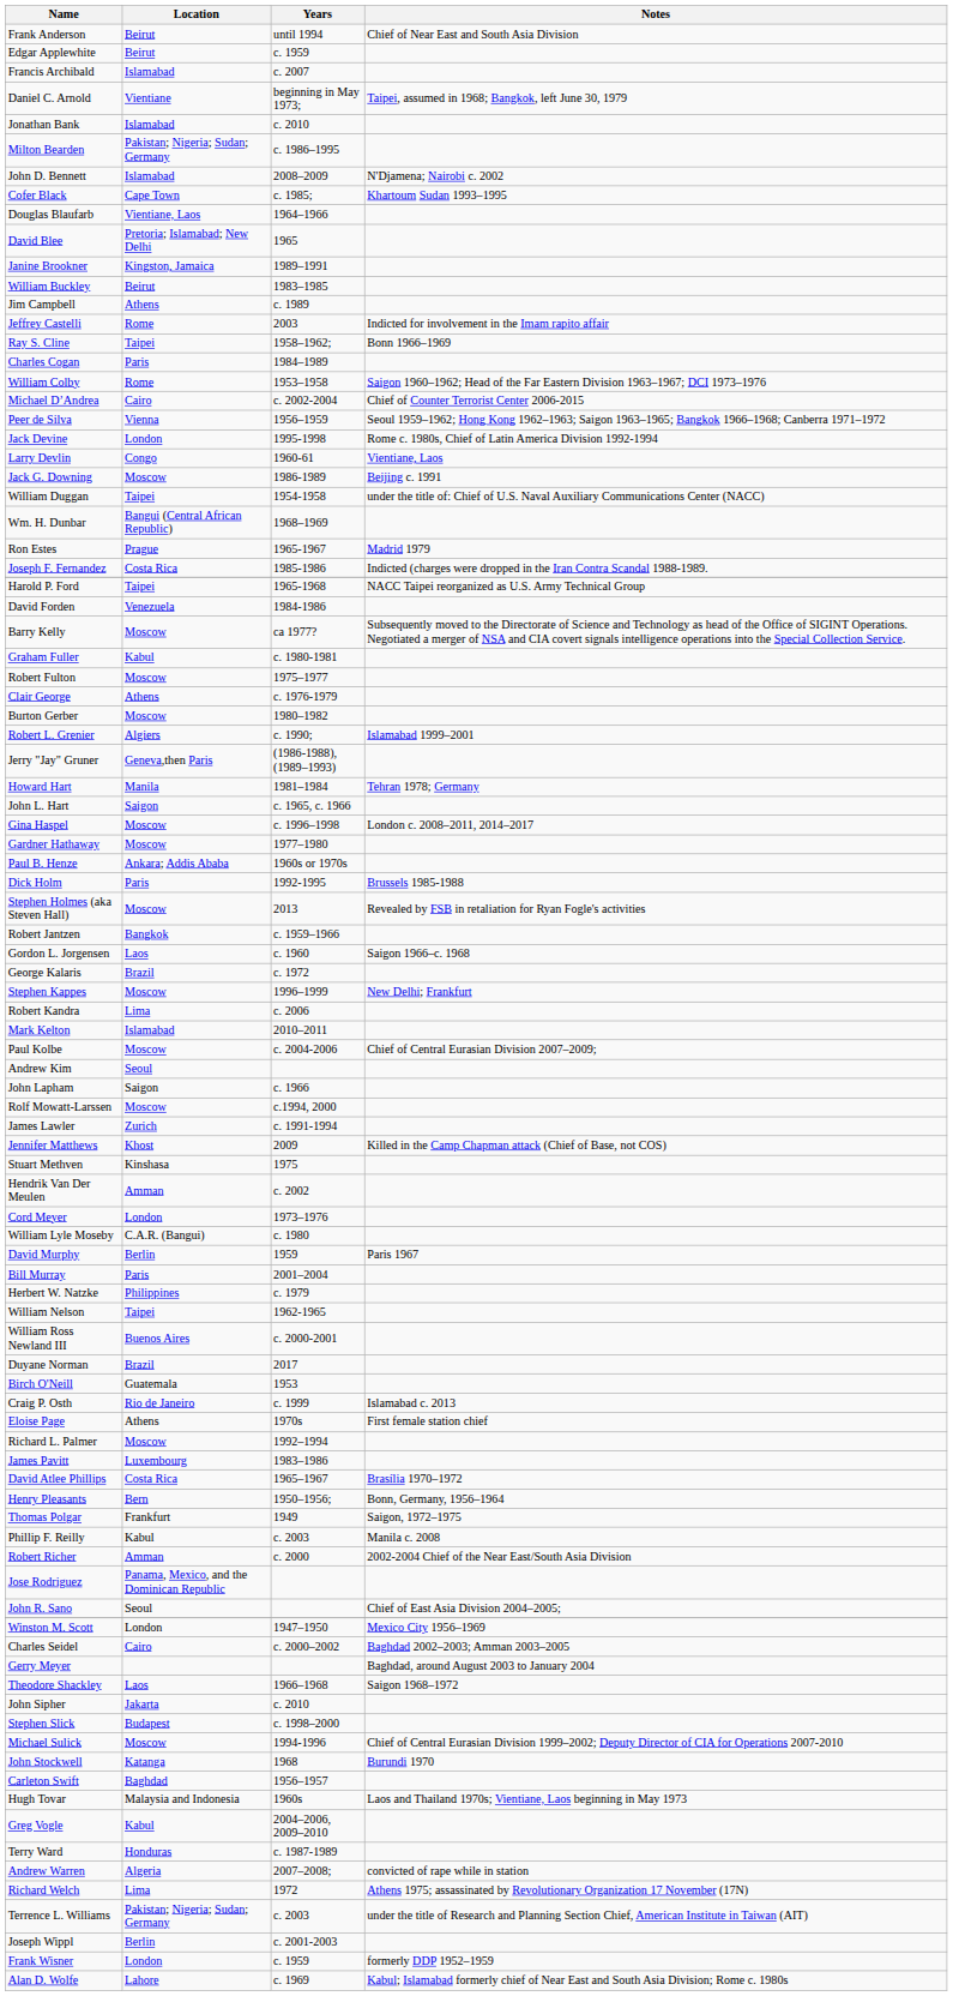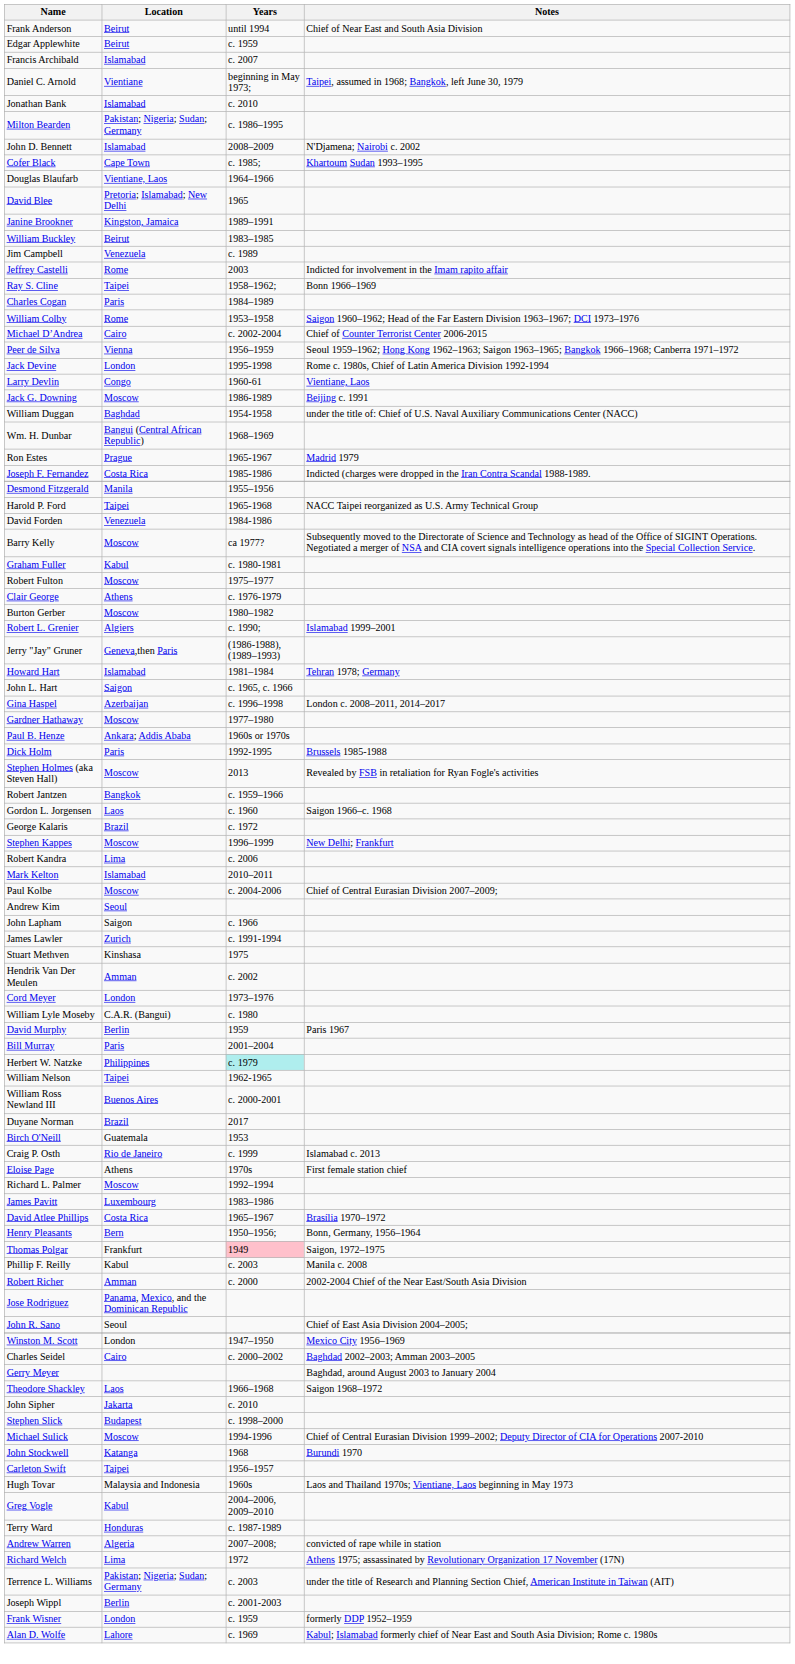 <table class="wikitable sortable">
 <tr>
 <th>Name</th>
 <th>Location</th>
 <th>Years</th>
 <th>Notes</th>
 </tr>
 <tr>
 <td>Frank Anderson</td>
 <td><a href='#'>Beirut</a></td>
 <td>until 1994</td>
 <td>Chief of Near East and South Asia Division</td>
 </tr>
 <tr>
 <td>Edgar Applewhite</td>
 <td><a href='#'>Beirut</a></td>
 <td>c. 1959</td>
 <td></td>
 </tr>
 <tr>
 <td>Francis Archibald</td>
 <td><a href='#'>Islamabad</a></td>
 <td>c. 2007</td>
 <td></td>
 </tr>
 <tr>
 <td>Daniel C. Arnold</td>
 <td><a href='#'>Vientiane</a></td>
 <td>beginning in May 1973;</td>
 <td><a href='#'>Taipei</a>, assumed in 1968; <a href='#'>Bangkok</a>, left June 30, 1979</td>
 </tr>
 <tr>
 <td>Jonathan Bank</td>
 <td><a href='#'>Islamabad</a></td>
 <td>c. 2010</td>
 <td></td>
 </tr>
 <tr>
 <td><a href='#'>Milton Bearden</a></td>
 <td><a href='#'>Pakistan</a>; <a href='#'>Nigeria</a>; <a href='#'>Sudan</a>; <a href='#'>Germany</a></td>
 <td>c. 1986–1995</td>
 <td></td>
 </tr>
 <tr>
 <td>John D. Bennett</td>
 <td><a href='#'>Islamabad</a></td>
 <td>2008–2009</td>
 <td>N'Djamena; <a href='#'>Nairobi</a>  c. 2002</td>
 </tr>
 <tr>
 <td><a href='#'>Cofer Black</a></td>
 <td><a href='#'>Cape Town</a></td>
 <td>c. 1985;</td>
 <td><a href='#'>Khartoum</a> <a href='#'>Sudan</a> 1993–1995</td>
 </tr>
 <tr>
 <td>Douglas Blaufarb</td>
 <td><a href='#'>Vientiane, Laos</a></td>
 <td>1964–1966</td>
 <td></td>
 </tr>
 <tr>
 <td><a href='#'>David Blee</a></td>
 <td><a href='#'>Pretoria</a>; <a href='#'>Islamabad</a>; <a href='#'>New Delhi</a></td>
 <td>1965</td>
 <td></td>
 </tr>
 <tr>
 <td><a href='#'>Janine Brookner</a></td>
 <td><a href='#'>Kingston, Jamaica</a></td>
 <td>1989–1991</td>
 <td></td>
 </tr>
 <tr>
 <td><a href='#'>William Buckley</a></td>
 <td><a href='#'>Beirut</a></td>
 <td>1983–1985</td>
 <td></td>
 </tr>
 <tr>
 <td>Jim Campbell</td>
-<td><a href='#'>Athens</a></td>
+<td><a href='#'>Venezuela</a></td>
 <td>c. 1989</td>
 <td></td>
 </tr>
 <tr>
 <td><a href='#'>Jeffrey Castelli</a></td>
 <td><a href='#'>Rome</a></td>
 <td>2003</td>
 <td>Indicted for involvement in the <a href='#'>Imam rapito affair</a></td>
 </tr>
 <tr>
 <td><a href='#'>Ray S. Cline</a></td>
 <td><a href='#'>Taipei</a></td>
 <td>1958–1962;</td>
 <td>Bonn 1966–1969</td>
 </tr>
 <tr>
 <td><a href='#'>Charles Cogan</a></td>
 <td><a href='#'>Paris</a></td>
 <td>1984–1989</td>
 <td></td>
 </tr>
 <tr>
 <td><a href='#'>William Colby</a></td>
 <td><a href='#'>Rome</a></td>
 <td>1953–1958</td>
 <td><a href='#'>Saigon</a> 1960–1962; Head of the Far Eastern Division 1963–1967;  <a href='#'>DCI</a> 1973–1976</td>
 </tr>
 <tr>
 <td><a href='#'>Michael D’Andrea</a></td>
 <td><a href='#'>Cairo</a></td>
 <td>c. 2002-2004</td>
 <td>Chief of <a href='#'>Counter Terrorist Center</a> 2006-2015</td>
 </tr>
 <tr>
 <td><a href='#'>Peer de Silva</a></td>
 <td><a href='#'>Vienna</a></td>
 <td>1956–1959</td>
 <td>Seoul 1959–1962; <a href='#'>Hong Kong</a> 1962–1963; Saigon 1963–1965; <a href='#'>Bangkok</a> 1966–1968; Canberra 1971–1972</td>
 </tr>
 <tr>
 <td><a href='#'>Jack Devine</a></td>
 <td><a href='#'>London</a></td>
 <td>1995-1998</td>
 <td>Rome c. 1980s, Chief of Latin America Division 1992-1994</td>
 </tr>
 <tr>
 <td><a href='#'>Larry Devlin</a></td>
 <td><a href='#'>Congo</a></td>
 <td>1960-61</td>
 <td><a href='#'>Vientiane, Laos</a></td>
 </tr>
 <tr>
 <td><a href='#'>Jack G. Downing</a></td>
 <td><a href='#'>Moscow</a></td>
 <td>1986-1989</td>
 <td><a href='#'>Beijing</a> c. 1991</td>
 </tr>
 <tr>
 <td>William Duggan</td>
-<td><a href='#'>Taipei</a></td>
+<td><a href='#'>Baghdad</a></td>
 <td>1954-1958</td>
 <td>under the title of: Chief of U.S. Naval Auxiliary Communications Center (NACC)</td>
 </tr>
 <tr>
 <td>Wm. H. Dunbar</td>
 <td><a href='#'>Bangui</a> (<a href='#'>Central African Republic</a>)</td>
 <td>1968–1969</td>
 <td></td>
 </tr>
 <tr>
 <td>Ron Estes</td>
 <td><a href='#'>Prague</a></td>
 <td>1965-1967</td>
 <td><a href='#'>Madrid</a> 1979</td>
 </tr>
 <tr>
 <td><a href='#'>Joseph F. Fernandez</a></td>
 <td><a href='#'>Costa Rica</a></td>
 <td>1985-1986</td>
 <td>Indicted (charges were dropped in the <a href='#'>Iran Contra Scandal</a> 1988-1989. </td>
 </tr>
 <tr>
+</tr>
+<tr>
+<td><a href='#'>Desmond Fitzgerald</a></td>
+<td><a href='#'>Manila</a></td>
+<td>1955–1956</td>
+<td></td>
 </tr>
 <tr>
 <td>Harold P. Ford</td>
 <td><a href='#'>Taipei</a></td>
 <td>1965-1968</td>
 <td>NACC Taipei reorganized as U.S. Army Technical Group</td>
 </tr>
 <tr>
 <td>David Forden</td>
 <td><a href='#'>Venezuela</a></td>
 <td>1984-1986</td>
 <td></td>
 </tr>
 <tr>
 <td>Barry Kelly</td>
 <td><a href='#'>Moscow</a></td>
 <td>ca 1977?</td>
 <td>Subsequently moved to the Directorate of Science and Technology as head of the Office of SIGINT Operations. Negotiated a merger of <a href='#'>NSA</a> and CIA covert signals intelligence operations into the <a href='#'>Special Collection Service</a>.</td>
 </tr>
 <tr>
 <td><a href='#'>Graham Fuller</a></td>
 <td><a href='#'>Kabul</a></td>
 <td>c. 1980-1981</td>
 <td></td>
 </tr>
 <tr>
 <td>Robert Fulton</td>
 <td><a href='#'>Moscow</a></td>
 <td>1975–1977</td>
 <td></td>
 </tr>
 <tr>
 <td><a href='#'>Clair George</a></td>
 <td><a href='#'>Athens</a></td>
 <td>c. 1976-1979</td>
 <td></td>
 </tr>
 <tr>
 <td>Burton Gerber</td>
 <td><a href='#'>Moscow</a></td>
 <td>1980–1982</td>
 <td></td>
 </tr>
 <tr>
 <td><a href='#'>Robert L. Grenier</a></td>
 <td><a href='#'>Algiers</a></td>
 <td>c. 1990;</td>
 <td><a href='#'>Islamabad</a> 1999–2001</td>
 </tr>
 <tr>
 <td>Jerry "Jay" Gruner</td>
 <td><a href='#'>Geneva</a>,then  <a href='#'>Paris</a></td>
 <td>(1986-1988), (1989–1993)</td>
 <td></td>
 </tr>
 <tr>
 <td><a href='#'>Howard Hart</a></td>
-<td><a href='#'>Manila</a></td>
+<td><a href='#'>Islamabad</a></td>
 <td>1981–1984</td>
 <td><a href='#'>Tehran</a> 1978; <a href='#'>Germany</a></td>
 </tr>
 <tr>
 <td>John L. Hart</td>
 <td><a href='#'>Saigon</a></td>
 <td>c. 1965, c. 1966</td>
 <td></td>
 </tr>
 <tr>
 <td><a href='#'>Gina Haspel</a></td>
-<td><a href='#'>Moscow</a></td>
+<td><a href='#'>Azerbaijan</a></td>
 <td>c. 1996–1998</td>
 <td>London c. 2008–2011, 2014–2017</td>
 </tr>
 <tr>
 <td><a href='#'>Gardner Hathaway</a></td>
 <td><a href='#'>Moscow</a></td>
 <td>1977–1980</td>
 <td></td>
 </tr>
 <tr>
 <td><a href='#'>Paul B. Henze</a></td>
 <td><a href='#'>Ankara</a>; <a href='#'>Addis Ababa</a></td>
 <td>1960s or 1970s</td>
 <td></td>
 </tr>
 <tr>
 <td><a href='#'>Dick Holm</a></td>
 <td><a href='#'>Paris</a></td>
 <td>1992-1995</td>
 <td><a href='#'>Brussels</a> 1985-1988</td>
 </tr>
 <tr>
 <td><a href='#'>Stephen Holmes</a> (aka Steven Hall)</td>
 <td><a href='#'>Moscow</a></td>
 <td>2013</td>
 <td>Revealed by <a href='#'>FSB</a> in retaliation for Ryan Fogle's activities</td>
 </tr>
 <tr>
 <td>Robert Jantzen</td>
 <td><a href='#'>Bangkok</a></td>
 <td>c. 1959–1966</td>
 <td></td>
 </tr>
 <tr>
 <td>Gordon L. Jorgensen</td>
 <td><a href='#'>Laos</a></td>
 <td>c. 1960</td>
 <td>Saigon 1966–c. 1968</td>
 </tr>
 <tr>
 <td>George Kalaris</td>
 <td><a href='#'>Brazil</a></td>
 <td>c. 1972</td>
 <td></td>
 </tr>
 <tr>
 <td><a href='#'>Stephen Kappes</a></td>
 <td><a href='#'>Moscow</a></td>
 <td>1996–1999</td>
 <td><a href='#'>New Delhi</a>; <a href='#'>Frankfurt</a></td>
 </tr>
 <tr>
 <td>Robert Kandra</td>
 <td><a href='#'>Lima</a></td>
 <td>c. 2006</td>
 <td></td>
 </tr>
 <tr>
 <td><a href='#'>Mark Kelton</a></td>
 <td><a href='#'>Islamabad</a></td>
 <td>2010–2011</td>
 <td></td>
 </tr>
 <tr>
 <td>Paul Kolbe</td>
 <td><a href='#'>Moscow</a></td>
 <td>c. 2004-2006</td>
 <td>Chief of Central Eurasian Division 2007–2009;</td>
 </tr>
 <tr>
 <td>Andrew Kim</td>
 <td><a href='#'>Seoul</a></td>
 <td></td>
 <td></td>
 </tr>
 <tr>
 <td>John Lapham</td>
 <td>Saigon</td>
 <td>c. 1966</td>
 <td></td>
 </tr>
 <tr>
-<td>Rolf Mowatt-Larssen</td>
-<td><a href='#'>Moscow</a></td>
-<td>c.1994, 2000</td>
-<td></td>
-</tr>
-<tr>
 <td>James Lawler</td>
 <td><a href='#'>Zurich</a></td>
 <td>c. 1991-1994</td>
 <td></td>
-</tr>
-<tr>
-<td><a href='#'>Jennifer Matthews</a></td>
-<td><a href='#'>Khost</a></td>
-<td>2009</td>
-<td>Killed in the <a href='#'>Camp Chapman attack</a> (Chief of Base, not COS)</td>
 </tr>
 <tr>
 <td>Stuart Methven</td>
 <td>Kinshasa</td>
 <td>1975</td>
 <td></td>
 </tr>
 <tr>
 <td>Hendrik Van Der Meulen</td>
 <td><a href='#'>Amman</a></td>
 <td>c. 2002</td>
 <td></td>
 </tr>
 <tr>
 <td><a href='#'>Cord Meyer</a></td>
 <td><a href='#'>London</a></td>
 <td>1973–1976</td>
 <td></td>
 </tr>
 <tr>
 <td>William Lyle Moseby</td>
 <td>C.A.R. (Bangui)</td>
 <td>c. 1980</td>
 <td></td>
 </tr>
 <tr>
 <td><a href='#'>David Murphy</a></td>
 <td><a href='#'>Berlin</a></td>
 <td>1959</td>
 <td>Paris 1967</td>
 </tr>
 <tr>
 <td><a href='#'>Bill Murray</a></td>
 <td><a href='#'>Paris</a></td>
 <td>2001–2004</td>
 <td></td>
 </tr>
 <tr>
 <td>Herbert W. Natzke</td>
 <td><a href='#'>Philippines</a></td>
-<td>c. 1979</td>
+<td style="background: paleturquoise;">c. 1979</td>
 <td></td>
 </tr>
 <tr>
 <td>William Nelson</td>
 <td><a href='#'>Taipei</a></td>
 <td>1962-1965</td>
 <td></td>
 </tr>
 <tr>
 <td>William Ross Newland III</td>
 <td><a href='#'>Buenos Aires</a></td>
 <td>c. 2000-2001</td>
 <td></td>
 </tr>
 <tr>
 <td>Duyane Norman</td>
 <td><a href='#'>Brazil</a></td>
 <td>2017</td>
 <td></td>
 </tr>
 <tr>
 <td><a href='#'>Birch O'Neill</a></td>
 <td>Guatemala</td>
 <td>1953</td>
 <td></td>
 </tr>
 <tr>
 <td>Craig P. Osth</td>
 <td><a href='#'>Rio de Janeiro</a></td>
 <td>c. 1999</td>
 <td>Islamabad c. 2013</td>
 </tr>
 <tr>
 <td><a href='#'>Eloise Page</a></td>
 <td>Athens</td>
 <td>1970s </td>
 <td>First female station chief</td>
 </tr>
 <tr>
 <td>Richard L. Palmer</td>
 <td><a href='#'>Moscow</a></td>
 <td>1992–1994</td>
 <td></td>
 </tr>
 <tr>
 <td><a href='#'>James Pavitt</a></td>
 <td><a href='#'>Luxembourg</a></td>
 <td>1983–1986</td>
 <td></td>
 </tr>
 <tr>
 <td><a href='#'>David Atlee Phillips</a></td>
 <td><a href='#'>Costa Rica</a></td>
 <td>1965–1967</td>
 <td><a href='#'>Brasília</a> 1970–1972</td>
 </tr>
 <tr>
 <td><a href='#'>Henry Pleasants</a></td>
 <td><a href='#'>Bern</a></td>
 <td>1950–1956;</td>
 <td>Bonn, Germany, 1956–1964</td>
 </tr>
 <tr>
 <td><a href='#'>Thomas Polgar</a></td>
 <td>Frankfurt</td>
-<td>1949</td>
+<td style="background: pink;">1949</td>
 <td>Saigon, 1972–1975</td>
 </tr>
 <tr>
 <td>Phillip F. Reilly</td>
 <td>Kabul</td>
 <td>c. 2003</td>
 <td>Manila c. 2008</td>
 </tr>
 <tr>
 <td><a href='#'>Robert Richer</a></td>
 <td><a href='#'>Amman</a></td>
 <td>c. 2000</td>
 <td>2002-2004 Chief of the Near East/South Asia Division</td>
 </tr>
 <tr>
 <td><a href='#'>Jose Rodriguez</a></td>
 <td><a href='#'>Panama</a>, <a href='#'>Mexico</a>, and the <a href='#'>Dominican Republic</a></td>
 <td></td>
 <td></td>
 </tr>
 <tr>
 <td><a href='#'>John R. Sano</a></td>
 <td>Seoul</td>
 <td></td>
 <td>Chief of East Asia Division 2004–2005;</td>
 </tr>
 <tr>
 </tr>
 <tr>
 <td><a href='#'>Winston M. Scott</a></td>
 <td>London</td>
 <td>1947–1950</td>
 <td><a href='#'>Mexico City</a> 1956–1969</td>
 </tr>
 <tr>
 <td>Charles Seidel</td>
 <td><a href='#'>Cairo</a></td>
 <td>c. 2000–2002</td>
 <td><a href='#'>Baghdad</a> 2002–2003; Amman 2003–2005</td>
 </tr>
 <tr>
 <td><a href='#'>Gerry Meyer</a></td>
 <td></td>
 <td></td>
 <td>Baghdad, around August 2003 to January 2004</td>
 </tr>
 <tr>
 <td><a href='#'>Theodore Shackley</a></td>
 <td><a href='#'>Laos</a></td>
 <td>1966–1968</td>
 <td>Saigon 1968–1972</td>
 </tr>
 <tr>
 <td>John Sipher</td>
 <td><a href='#'>Jakarta</a></td>
 <td>c. 2010</td>
 <td></td>
 </tr>
 <tr>
 <td><a href='#'>Stephen Slick</a></td>
 <td><a href='#'>Budapest</a></td>
 <td>c. 1998–2000</td>
 <td></td>
 </tr>
 <tr>
 <td><a href='#'>Michael Sulick</a></td>
 <td><a href='#'>Moscow</a></td>
 <td>1994-1996</td>
 <td>Chief of Central Eurasian Division 1999–2002; <a href='#'>Deputy Director of CIA for Operations</a> 2007-2010</td>
 </tr>
 <tr>
 <td><a href='#'>John Stockwell</a></td>
 <td><a href='#'>Katanga</a></td>
 <td>1968</td>
 <td><a href='#'>Burundi</a> 1970</td>
 </tr>
 <tr>
 <td><a href='#'>Carleton Swift</a></td>
-<td><a href='#'>Baghdad</a></td>
+<td><a href='#'>Taipei</a></td>
 <td>1956–1957</td>
 <td></td>
 </tr>
 <tr>
 <td>Hugh Tovar</td>
 <td>Malaysia and Indonesia</td>
 <td>1960s</td>
 <td>Laos and Thailand 1970s; <a href='#'>Vientiane, Laos</a> beginning in May 1973 </td>
 </tr>
 <tr>
 <td><a href='#'>Greg Vogle</a></td>
 <td><a href='#'>Kabul</a></td>
 <td>2004–2006, 2009–2010</td>
 <td></td>
 </tr>
 <tr>
 <td>Terry Ward</td>
 <td><a href='#'>Honduras</a></td>
 <td>c. 1987-1989</td>
 <td></td>
 </tr>
 <tr>
 <td><a href='#'>Andrew Warren</a></td>
 <td><a href='#'>Algeria</a></td>
 <td>2007–2008;</td>
 <td>convicted of rape while in station</td>
 </tr>
 <tr>
 <td><a href='#'>Richard Welch</a></td>
 <td><a href='#'>Lima</a></td>
 <td>1972</td>
 <td><a href='#'>Athens</a> 1975; assassinated by <a href='#'>Revolutionary Organization 17 November</a> (17N)</td>
 </tr>
 <tr>
 <td>Terrence L. Williams</td>
 <td><a href='#'>Pakistan</a>; <a href='#'>Nigeria</a>; <a href='#'>Sudan</a>; <a href='#'>Germany</a></td>
 <td>c. 2003</td>
 <td>under the title of Research and Planning Section Chief, <a href='#'>American Institute in Taiwan</a> (AIT)</td>
 </tr>
 <tr>
 <td>Joseph Wippl</td>
 <td><a href='#'>Berlin</a></td>
 <td>c. 2001-2003</td>
 <td></td>
 </tr>
 <tr>
 <td><a href='#'>Frank Wisner</a></td>
 <td><a href='#'>London</a></td>
 <td>c. 1959</td>
 <td>formerly <a href='#'>DDP</a> 1952–1959</td>
 </tr>
 <tr>
 <td><a href='#'>Alan D. Wolfe</a></td>
 <td><a href='#'>Lahore</a></td>
 <td>c. 1969</td>
 <td><a href='#'>Kabul</a>; <a href='#'>Islamabad</a> formerly chief of Near East and South Asia Division; Rome c. 1980s</td>
 </tr>
 </table>
